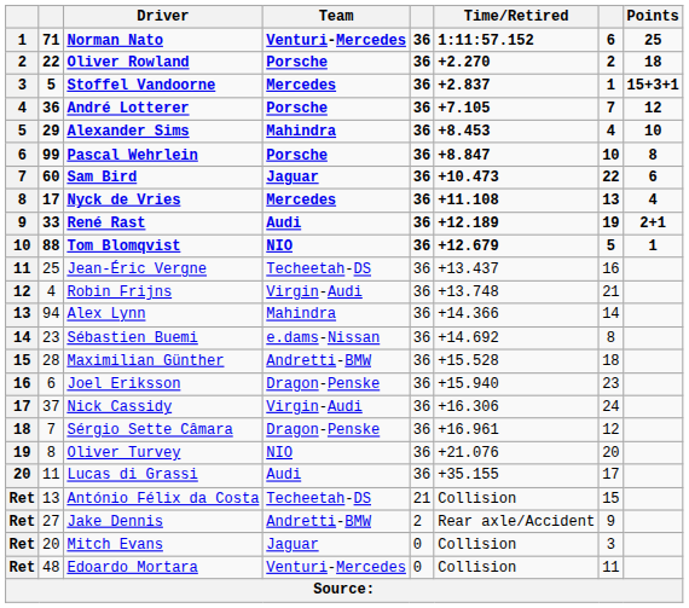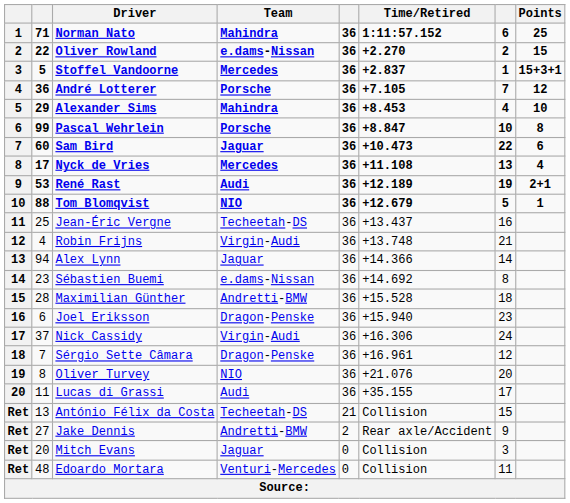 <table class="wikitable sortable" style="font-size: 85%">
 <tr>
 <th scope="col"></th>
 <th scope="col"></th>
 <th scope="col">Driver</th>
 <th scope="col">Team</th>
 <th scope="col"></th>
 <th scope="col" class="unsortable">Time/Retired</th>
 <th scope="col"></th>
 <th scope="col">Points</th>
 </tr>
 <tr>
 <th scope="row">1</th>
 <td align="center"><strong>71</strong></td>
 <td data-sort-value="NAT"> <strong><a href='#'>Norman Nato</a></strong></td>
-<td><strong><a href='#'>Venturi</a>-<a href='#'>Mercedes</a></strong></td>
+<td><strong><a href='#'>Mahindra</a></strong></td>
 <td><strong>36</strong></td>
 <td><strong>1:11:57.152</strong></td>
 <td align="center"><strong>6</strong></td>
 <td align="center"><strong>25</strong></td>
 </tr>
 <tr>
 <th scope="row">2</th>
 <td align="center"><strong>22</strong></td>
 <td data-sort-value="ROW"> <strong><a href='#'>Oliver Rowland</a></strong></td>
-<td><strong><a href='#'>Porsche</a></strong></td>
+<td><strong><a href='#'>e.dams</a>-<a href='#'>Nissan</a></strong></td>
 <td><strong>36</strong></td>
 <td><strong>+2.270</strong></td>
 <td align="center"><strong>2</strong></td>
-<td align="center"><strong>18</strong></td>
+<td align="center"><strong>15</strong></td>
 </tr>
 <tr>
 <th scope="row">3</th>
 <td align="center"><strong>5</strong></td>
 <td data-sort-value="VAN"> <strong><a href='#'>Stoffel Vandoorne</a></strong></td>
 <td><strong><a href='#'>Mercedes</a></strong></td>
 <td><strong>36</strong></td>
 <td><strong>+2.837</strong></td>
 <td align="center"><strong>1</strong></td>
 <td align="center"><strong>15+3+1</strong></td>
 </tr>
 <tr>
 <th scope="row">4</th>
 <td align="center"><strong>36</strong></td>
 <td data-sort-value="LOT"> <strong><a href='#'>André Lotterer</a></strong></td>
 <td><strong><a href='#'>Porsche</a></strong></td>
 <td><strong>36</strong></td>
 <td><strong>+7.105</strong></td>
 <td align="center"><strong>7</strong></td>
 <td align="center"><strong>12</strong></td>
 </tr>
 <tr>
 <th scope="row">5</th>
 <td align="center"><strong>29</strong></td>
 <td data-sort-value="SIM"> <strong><a href='#'>Alexander Sims</a></strong></td>
 <td><strong><a href='#'>Mahindra</a></strong></td>
 <td><strong>36</strong></td>
 <td><strong>+8.453</strong></td>
 <td align="center"><strong>4</strong></td>
 <td align="center"><strong>10</strong></td>
 </tr>
 <tr>
 <th scope="row">6</th>
 <td align="center"><strong>99</strong></td>
 <td data-sort-value="WEH"> <strong><a href='#'>Pascal Wehrlein</a></strong></td>
 <td><strong><a href='#'>Porsche</a></strong></td>
 <td><strong>36</strong></td>
 <td><strong>+8.847</strong></td>
 <td align="center"><strong>10</strong></td>
 <td align="center"><strong>8</strong></td>
 </tr>
 <tr>
 <th scope="row">7</th>
 <td align="center"><strong>60</strong></td>
 <td data-sort-value="BIR"> <strong><a href='#'>Sam Bird</a></strong></td>
 <td><strong><a href='#'>Jaguar</a></strong></td>
 <td><strong>36</strong></td>
 <td><strong>+10.473</strong></td>
 <td align="center"><strong>22</strong></td>
 <td align="center"><strong>6</strong></td>
 </tr>
 <tr>
 <th scope="row">8</th>
 <td align="center"><strong>17</strong></td>
 <td data-sort-value="DEV"> <strong><a href='#'>Nyck de Vries</a></strong></td>
 <td><strong><a href='#'>Mercedes</a></strong></td>
 <td><strong>36</strong></td>
 <td><strong>+11.108</strong></td>
 <td align="center"><strong>13</strong></td>
 <td align="center"><strong>4</strong></td>
 </tr>
 <tr>
 <th scope="row">9</th>
-<td align="center"><strong>33</strong></td>
+<td align="center"><strong>53</strong></td>
 <td data-sort-value="RAS"> <strong><a href='#'>René Rast</a></strong></td>
 <td><strong><a href='#'>Audi</a></strong></td>
 <td><strong>36</strong></td>
 <td><strong>+12.189</strong></td>
 <td align="center"><strong>19</strong></td>
 <td align="center"><strong>2+1</strong></td>
 </tr>
 <tr>
 <th scope="row">10</th>
 <td align="center"><strong>88</strong></td>
 <td data-sort-value="BLO"> <strong><a href='#'>Tom Blomqvist</a></strong></td>
 <td><strong><a href='#'>NIO</a></strong></td>
 <td><strong>36</strong></td>
 <td><strong>+12.679</strong></td>
 <td align="center"><strong>5</strong></td>
 <td align="center"><strong>1</strong></td>
 </tr>
 <tr>
 <th scope="row">11</th>
 <td align="center">25</td>
 <td data-sort-value="JEV"> <a href='#'>Jean-Éric Vergne</a></td>
 <td><a href='#'>Techeetah</a>-<a href='#'>DS</a></td>
 <td>36</td>
 <td>+13.437</td>
 <td align="center">16</td>
 <td align="center"></td>
 </tr>
 <tr>
 <th scope="row">12</th>
 <td align="center">4</td>
 <td data-sort-value="FRI"> <a href='#'>Robin Frijns</a></td>
 <td><a href='#'>Virgin</a>-<a href='#'>Audi</a></td>
 <td>36</td>
 <td>+13.748</td>
 <td align="center">21</td>
 <td align="center"></td>
 </tr>
 <tr>
 <th scope="row">13</th>
 <td align="center">94</td>
 <td data-sort-value="LYN"> <a href='#'>Alex Lynn</a></td>
-<td><a href='#'>Mahindra</a></td>
+<td><a href='#'>Jaguar</a></td>
 <td>36</td>
 <td>+14.366</td>
 <td align="center">14</td>
 <td align="center"></td>
 </tr>
 <tr>
 <th scope="row">14</th>
 <td align="center">23</td>
 <td data-sort-value="BUE"> <a href='#'>Sébastien Buemi</a></td>
 <td><a href='#'>e.dams</a>-<a href='#'>Nissan</a></td>
 <td>36</td>
 <td>+14.692</td>
 <td align="center">8</td>
 <td align="center"></td>
 </tr>
 <tr>
 <th scope="row">15</th>
 <td align="center">28</td>
 <td data-sort-value="GUE"> <a href='#'>Maximilian Günther</a></td>
 <td><a href='#'>Andretti</a>-<a href='#'>BMW</a></td>
 <td>36</td>
 <td>+15.528</td>
 <td align="center">18</td>
 <td align="center"></td>
 </tr>
 <tr>
 <th scope="row">16</th>
 <td align="center">6</td>
 <td data-sort-value="ERI"> <a href='#'>Joel Eriksson</a></td>
 <td><a href='#'>Dragon</a>-<a href='#'>Penske</a></td>
 <td>36</td>
 <td>+15.940</td>
 <td align="center">23</td>
 <td align="center"></td>
 </tr>
 <tr>
 <th scope="row">17</th>
 <td align="center">37</td>
 <td data-sort-value="CAS"> <a href='#'>Nick Cassidy</a></td>
 <td><a href='#'>Virgin</a>-<a href='#'>Audi</a></td>
 <td>36</td>
 <td>+16.306</td>
 <td align="center">24</td>
 <td align="center"></td>
 </tr>
 <tr>
 <th scope="row">18</th>
 <td align="center">7</td>
 <td data-sort-value="SET"> <a href='#'>Sérgio Sette Câmara</a></td>
 <td><a href='#'>Dragon</a>-<a href='#'>Penske</a></td>
 <td>36</td>
 <td>+16.961</td>
 <td align="center">12</td>
 <td align="center"></td>
 </tr>
 <tr>
 <th scope="row">19</th>
 <td align="center">8</td>
 <td data-sort-value="TUR"> <a href='#'>Oliver Turvey</a></td>
 <td><a href='#'>NIO</a></td>
 <td>36</td>
 <td>+21.076</td>
 <td align="center">20</td>
 <td align="center"></td>
 </tr>
 <tr>
 <th scope="row">20</th>
 <td align="center">11</td>
 <td data-sort-value="DIG"> <a href='#'>Lucas di Grassi</a></td>
 <td><a href='#'>Audi</a></td>
 <td>36</td>
 <td>+35.155</td>
 <td align="center">17</td>
 <td align="center"></td>
 </tr>
 <tr>
 <th scope="row">Ret</th>
 <td align="center">13</td>
 <td data-sort-value="DAC"> <a href='#'>António Félix da Costa</a></td>
 <td><a href='#'>Techeetah</a>-<a href='#'>DS</a></td>
 <td>21</td>
 <td>Collision</td>
 <td align="center">15</td>
 <td align="center"></td>
 </tr>
 <tr>
 <th scope="row">Ret</th>
 <td align="center">27</td>
 <td data-sort-value="DEN"> <a href='#'>Jake Dennis</a></td>
 <td><a href='#'>Andretti</a>-<a href='#'>BMW</a></td>
 <td>2</td>
 <td>Rear axle/Accident</td>
 <td align="center">9</td>
 <td align="center"></td>
 </tr>
 <tr>
 <th scope="row">Ret</th>
 <td align="center">20</td>
 <td data-sort-value="EVA"> <a href='#'>Mitch Evans</a></td>
 <td><a href='#'>Jaguar</a></td>
 <td>0</td>
 <td>Collision</td>
 <td align="center">3</td>
 <td align="center"></td>
 </tr>
 <tr>
 <th scope="row">Ret</th>
 <td align="center">48</td>
 <td data-sort-value="MOR"> <a href='#'>Edoardo Mortara</a></td>
 <td><a href='#'>Venturi</a>-<a href='#'>Mercedes</a></td>
 <td>0</td>
 <td>Collision</td>
 <td align="center">11</td>
 <td align="center"></td>
 </tr>
 <tr>
 <th colspan="8">Source:</th>
 </tr>
 </table>
